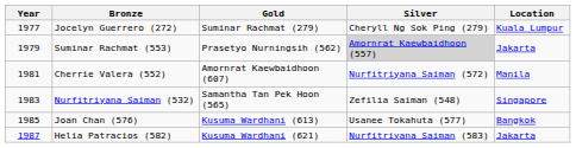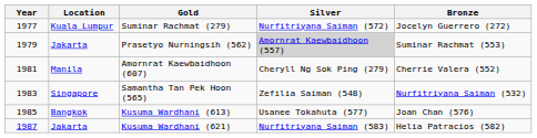 <table class="wikitable">
 <tr>
 <th width="60">Year</th>
-<th width="200">Bronze</th>
+<th width="100">Location</th>
 <th width="200">Gold</th>
 <th width="200">Silver</th>
-<th width="100">Location</th>
+<th width="200">Bronze</th>
 </tr>
 <tr>
 <td align="center">1977</td>
+<td><a href='#'>Kuala Lumpur</a></td>
+<td> Suminar Rachmat (279)</td>
+<td> <a href='#'>Nurfitriyana Saiman</a> (572)</td>
 <td> Jocelyn Guerrero (272)</td>
-<td> Suminar Rachmat (279)</td>
-<td> Cheryll Ng Sok Ping (279)</td>
-<td><a href='#'>Kuala Lumpur</a></td>
 </tr>
 <tr>
 <td align="center">1979</td>
-<td> Suminar Rachmat (553)</td>
+<td><a href='#'>Jakarta</a></td>
 <td> Prasetyo Nurningsih (562)</td>
 <td style="background: lightgrey;"> <a href='#'>Amornrat Kaewbaidhoon</a> (557)</td>
-<td><a href='#'>Jakarta</a></td>
+<td> Suminar Rachmat (553)</td>
 </tr>
 <tr>
 <td align="center">1981</td>
+<td><a href='#'>Manila</a></td>
+<td> Amornrat Kaewbaidhoon (607)</td>
+<td> Cheryll Ng Sok Ping (279)</td>
 <td> Cherrie Valera (552)</td>
-<td> Amornrat Kaewbaidhoon (607)</td>
-<td> <a href='#'>Nurfitriyana Saiman</a> (572)</td>
-<td><a href='#'>Manila</a></td>
 </tr>
 <tr>
 <td align="center">1983</td>
-<td> <a href='#'>Nurfitriyana Saiman</a> (532)</td>
+<td><a href='#'>Singapore</a></td>
 <td> Samantha Tan Pek Hoon (565)</td>
 <td> Zefilia Saiman (548)</td>
-<td><a href='#'>Singapore</a></td>
+<td> <a href='#'>Nurfitriyana Saiman</a> (532)</td>
 </tr>
 <tr>
 <td align="center">1985</td>
-<td> Joan Chan (576)</td>
+<td><a href='#'>Bangkok</a></td>
 <td> <a href='#'>Kusuma Wardhani</a> (613)</td>
 <td> Usanee Tokahuta (577)</td>
-<td><a href='#'>Bangkok</a></td>
+<td> Joan Chan (576)</td>
 </tr>
 <tr>
 <td align="center"><a href='#'>1987</a></td>
-<td> Helia Patracios (582)</td>
+<td><a href='#'>Jakarta</a></td>
 <td> <a href='#'>Kusuma Wardhani</a> (621)</td>
 <td> <a href='#'>Nurfitriyana Saiman</a> (583)</td>
-<td><a href='#'>Jakarta</a></td>
+<td> Helia Patracios (582)</td>
 </tr>
 </table>
